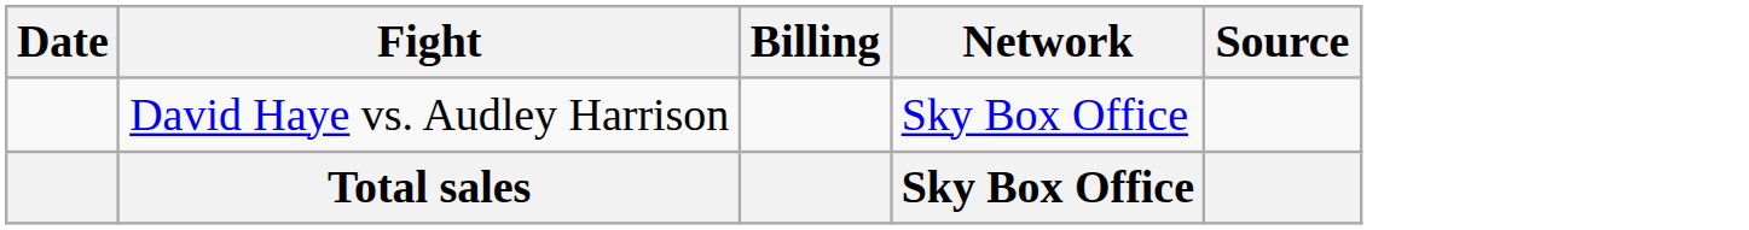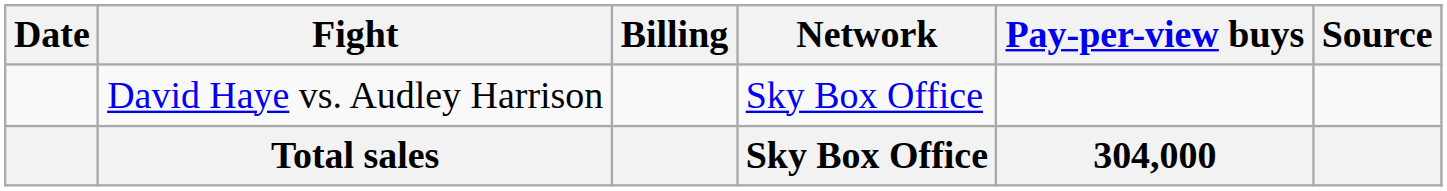 <table class="wikitable sortable">
 <tr>
 <th>Date</th>
 <th>Fight</th>
 <th>Billing</th>
 <th>Network</th>
+<th><a href='#'>Pay-per-view</a> buys</th>
 <th>Source</th>
 </tr>
 <tr>
 <td></td>
 <td><a href='#'>David Haye</a> vs. Audley Harrison</td>
 <td></td>
 <td><a href='#'>Sky Box Office</a></td>
 <td></td>
+<td></td>
 </tr>
 <tr>
 <th></th>
 <th>Total sales</th>
 <th></th>
 <th>Sky Box Office</th>
+<th>304,000</th>
 <th></th>
 </tr>
 </table>
